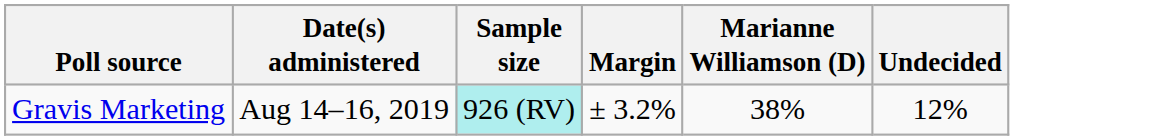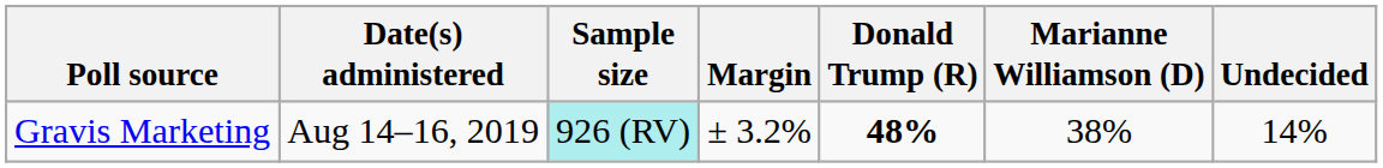 <table class="wikitable" style="font-size:90%;text-align:center;">
 <tr valign=bottom style="font-size:90%;">
 <th>Poll source</th>
 <th>Date(s)<br>administered</th>
 <th>Sample<br>size</th>
 <th>Margin<br></th>
+<th>Donald<br>Trump (R)</th>
 <th>Marianne<br>Williamson (D)</th>
 <th>Undecided</th>
 </tr>
 <tr>
 <td style="text-align:left;"><a href='#'>Gravis Marketing</a></td>
 <td>Aug 14–16, 2019</td>
 <td style="background: paleturquoise;">926 (RV)</td>
 <td>± 3.2%</td>
+<td><strong>48%</strong></td>
 <td>38%</td>
-<td>12%</td>
+<td>14%</td>
 </tr>
 </table>
